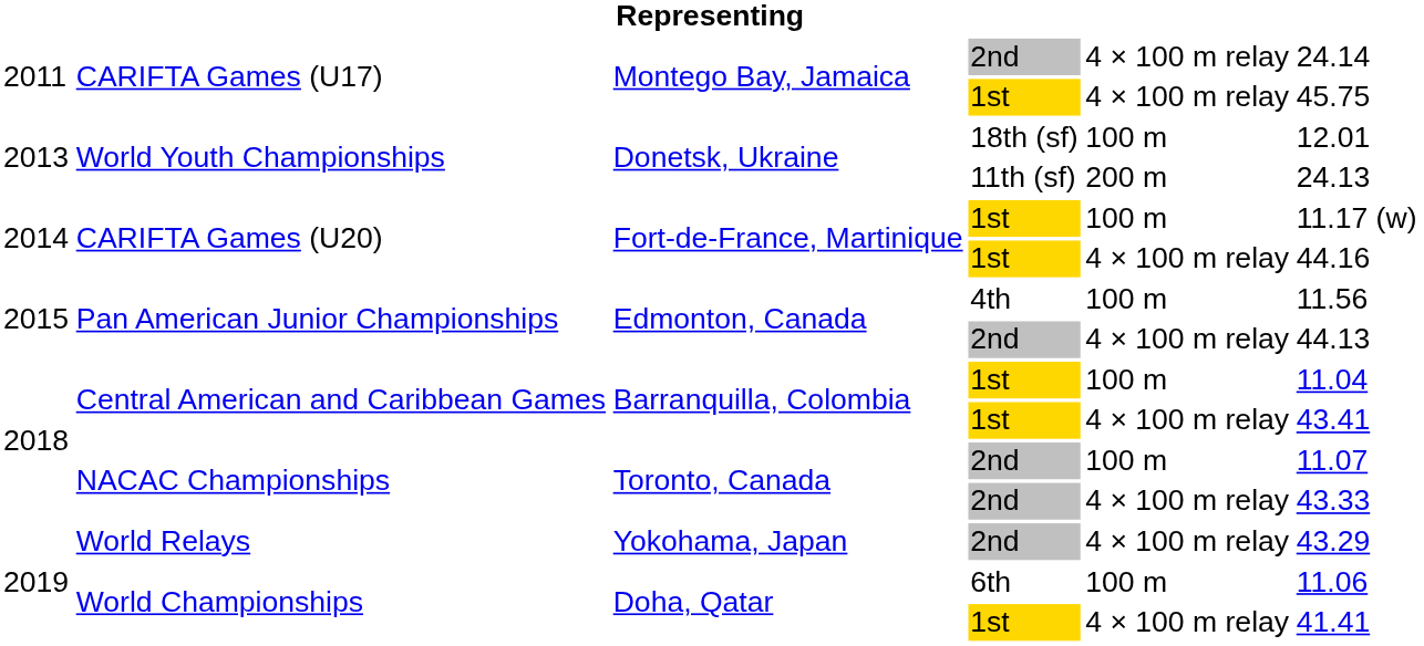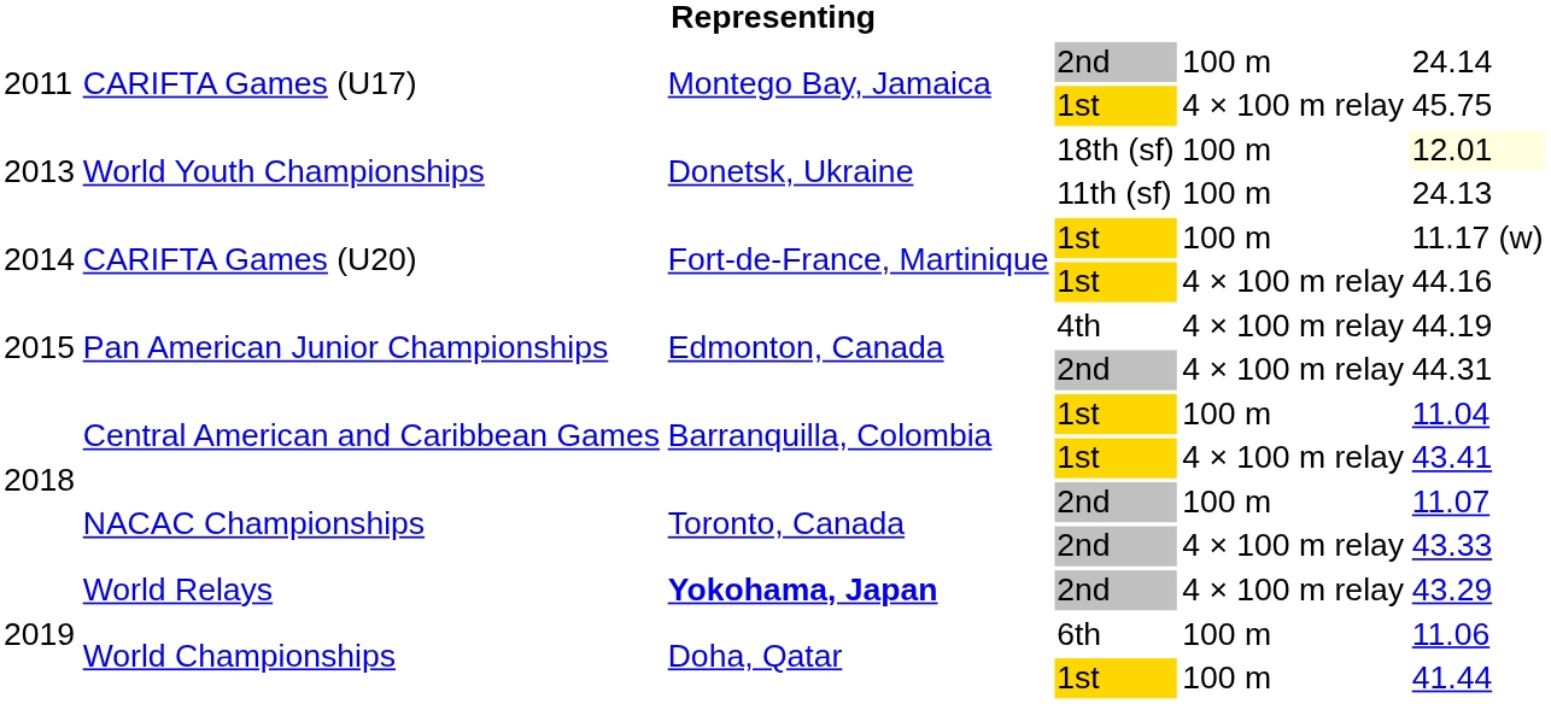 <table>
 <tr>
 <th colspan="6">Representing </th>
 </tr>
 <tr>
 <td rowspan=2>2011</td>
 <td rowspan=2><a href='#'>CARIFTA Games</a> (U17)</td>
 <td rowspan=2><a href='#'>Montego Bay, Jamaica</a></td>
 <td bgcolor=silver>2nd</td>
-<td>4 × 100 m relay</td>
+<td>100 m</td>
 <td>24.14</td>
 </tr>
 <tr>
 <td bgcolor=gold>1st</td>
 <td>4 × 100 m relay</td>
 <td>45.75</td>
 </tr>
 <tr>
 <td rowspan=2>2013</td>
 <td rowspan=2><a href='#'>World Youth Championships</a></td>
 <td rowspan=2><a href='#'>Donetsk, Ukraine</a></td>
 <td>18th (sf)</td>
 <td>100 m</td>
-<td>12.01</td>
+<td style="background: lightyellow;">12.01</td>
 </tr>
 <tr>
 <td>11th (sf)</td>
-<td>200 m</td>
+<td>100 m</td>
 <td>24.13</td>
 </tr>
 <tr>
 <td rowspan=2>2014</td>
 <td rowspan=2><a href='#'>CARIFTA Games</a> (U20)</td>
 <td rowspan=2><a href='#'>Fort-de-France, Martinique</a></td>
 <td bgcolor=gold>1st</td>
 <td>100 m</td>
 <td>11.17 (w)</td>
 </tr>
 <tr>
 <td bgcolor=gold>1st</td>
 <td>4 × 100 m relay</td>
 <td>44.16</td>
 </tr>
 <tr>
 <td rowspan=2>2015</td>
 <td rowspan=2><a href='#'>Pan American Junior Championships</a></td>
 <td rowspan=2><a href='#'>Edmonton, Canada</a></td>
 <td>4th</td>
-<td>100 m</td>
-<td>11.56</td>
+<td>4 × 100 m relay</td>
+<td>44.19</td>
 </tr>
 <tr>
 <td bgcolor=silver>2nd</td>
 <td>4 × 100 m relay</td>
-<td>44.13</td>
+<td>44.31</td>
 </tr>
 <tr>
 <td rowspan=4>2018</td>
 <td rowspan=2><a href='#'>Central American and Caribbean Games</a></td>
 <td rowspan=2><a href='#'>Barranquilla, Colombia</a></td>
 <td bgcolor=gold>1st</td>
 <td>100 m</td>
 <td><a href='#'>11.04</a></td>
 </tr>
 <tr>
 <td bgcolor=gold>1st</td>
 <td>4 × 100 m relay</td>
 <td><a href='#'>43.41</a></td>
 </tr>
 <tr>
 <td rowspan=2><a href='#'>NACAC Championships</a></td>
 <td rowspan=2><a href='#'>Toronto, Canada</a></td>
 <td bgcolor=silver>2nd</td>
 <td>100 m</td>
 <td><a href='#'>11.07</a></td>
 </tr>
 <tr>
 <td bgcolor=silver>2nd</td>
 <td>4 × 100 m relay</td>
 <td><a href='#'>43.33</a></td>
 </tr>
 <tr>
 <td rowspan=3>2019</td>
 <td><a href='#'>World Relays</a></td>
-<td><a href='#'>Yokohama, Japan</a></td>
+<td><strong><a href='#'>Yokohama, Japan</a></strong></td>
 <td bgcolor=silver>2nd</td>
 <td>4 × 100 m relay</td>
 <td><a href='#'>43.29</a></td>
 </tr>
 <tr>
 <td rowspan=2><a href='#'>World Championships</a></td>
 <td rowspan=2><a href='#'>Doha, Qatar</a></td>
 <td>6th</td>
 <td>100 m</td>
 <td><a href='#'>11.06</a></td>
 </tr>
 <tr>
 <td bgcolor=gold>1st</td>
-<td>4 × 100 m relay</td>
-<td><a href='#'>41.41</a></td>
+<td>100 m</td>
+<td><a href='#'>41.44</a></td>
 </tr>
 </table>
